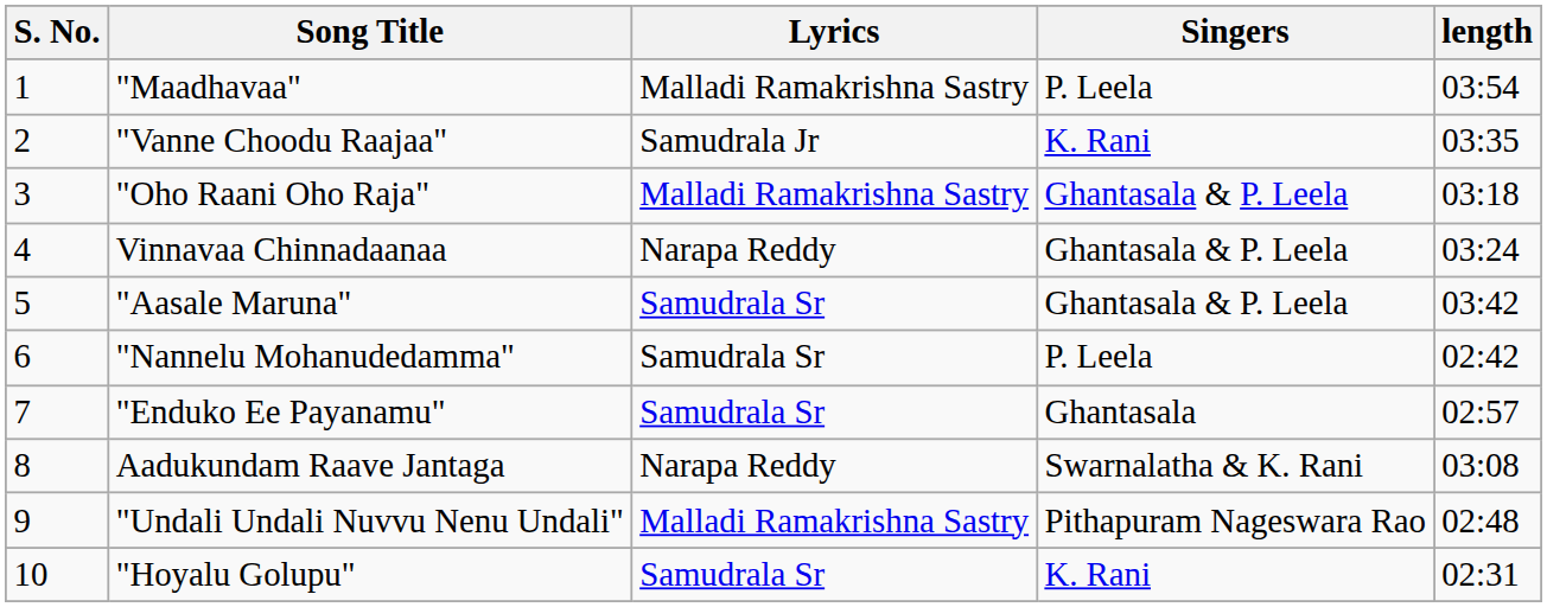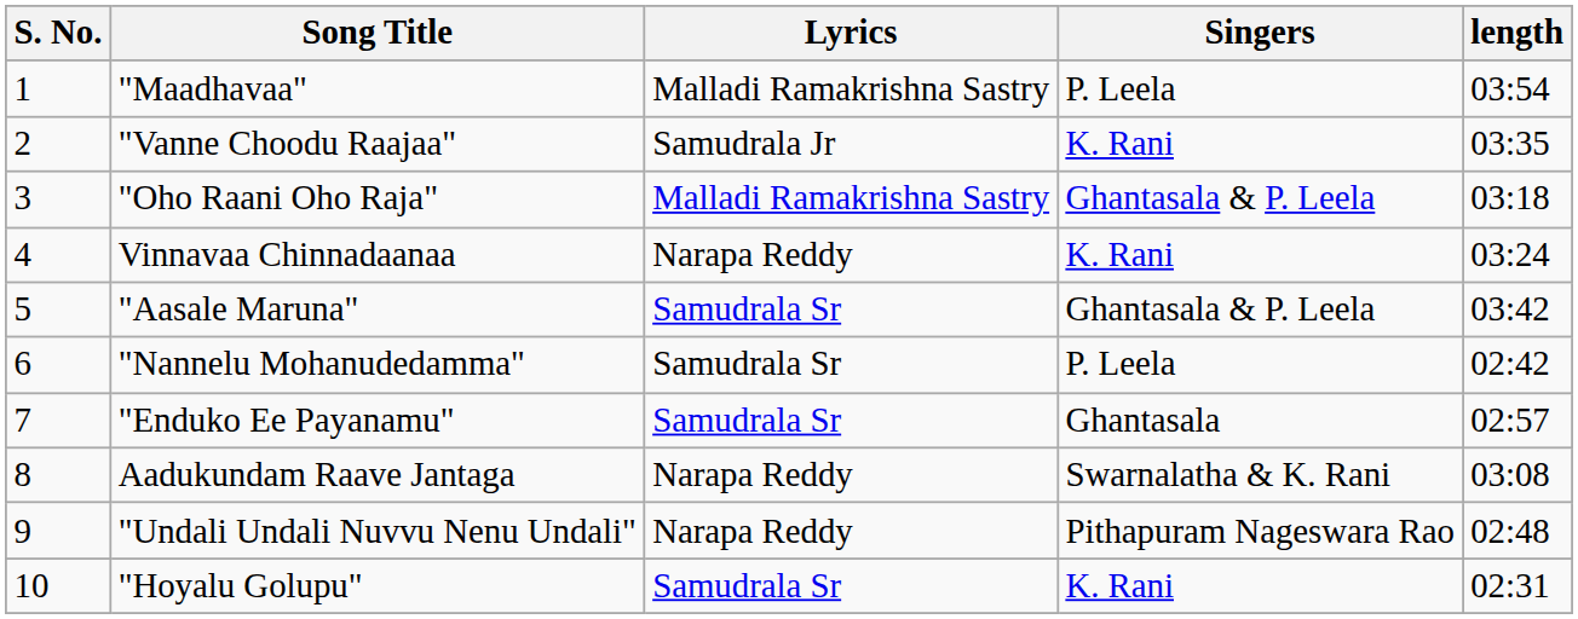 <table class="wikitable">
 <tr>
 <th>S. No.</th>
 <th>Song Title</th>
 <th>Lyrics</th>
 <th>Singers</th>
 <th>length</th>
 </tr>
 <tr>
 <td>1</td>
 <td>"Maadhavaa"</td>
 <td>Malladi Ramakrishna Sastry</td>
 <td>P. Leela</td>
 <td>03:54</td>
 </tr>
 <tr>
 <td>2</td>
 <td>"Vanne Choodu Raajaa"</td>
 <td>Samudrala Jr</td>
 <td><a href='#'>K. Rani</a></td>
 <td>03:35</td>
 </tr>
 <tr>
 <td>3</td>
 <td>"Oho Raani Oho Raja"</td>
 <td><a href='#'>Malladi Ramakrishna Sastry</a></td>
 <td><a href='#'>Ghantasala</a> & <a href='#'>P. Leela</a></td>
 <td>03:18</td>
 </tr>
 <tr>
 <td>4</td>
 <td>Vinnavaa Chinnadaanaa</td>
 <td>Narapa Reddy</td>
-<td>Ghantasala & P. Leela</td>
+<td><a href='#'>K. Rani</a></td>
 <td>03:24</td>
 </tr>
 <tr>
 <td>5</td>
 <td>"Aasale Maruna"</td>
 <td><a href='#'>Samudrala Sr</a></td>
 <td>Ghantasala & P. Leela</td>
 <td>03:42</td>
 </tr>
 <tr>
 <td>6</td>
 <td>"Nannelu Mohanudedamma"</td>
 <td>Samudrala Sr</td>
 <td>P. Leela</td>
 <td>02:42</td>
 </tr>
 <tr>
 <td>7</td>
 <td>"Enduko Ee Payanamu"</td>
 <td><a href='#'>Samudrala Sr</a></td>
 <td>Ghantasala</td>
 <td>02:57</td>
 </tr>
 <tr>
 <td>8</td>
 <td>Aadukundam Raave Jantaga</td>
 <td>Narapa Reddy</td>
 <td>Swarnalatha & K. Rani</td>
 <td>03:08</td>
 </tr>
 <tr>
 <td>9</td>
 <td>"Undali Undali Nuvvu Nenu Undali"</td>
-<td><a href='#'>Malladi Ramakrishna Sastry</a></td>
+<td>Narapa Reddy</td>
 <td>Pithapuram Nageswara Rao</td>
 <td>02:48</td>
 </tr>
 <tr :>
 <td>10</td>
 <td>"Hoyalu Golupu"</td>
 <td><a href='#'>Samudrala Sr</a></td>
 <td><a href='#'>K. Rani</a></td>
 <td>02:31</td>
 </tr>
 </table>
